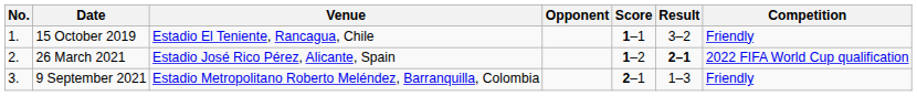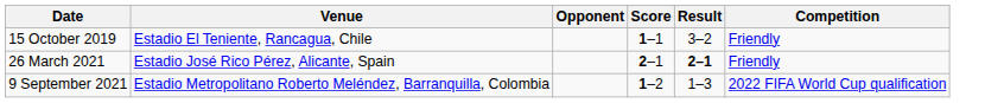 <table class="wikitable">
 <tr>
-<th>No.</th>
 <th>Date</th>
 <th>Venue</th>
 <th>Opponent</th>
 <th>Score</th>
 <th>Result</th>
 <th>Competition</th>
 </tr>
 <tr>
-<td>1.</td>
 <td>15 October 2019</td>
 <td><a href='#'>Estadio El Teniente</a>, <a href='#'>Rancagua</a>, Chile</td>
 <td></td>
 <td align=center><strong>1</strong>–1</td>
 <td align=center>3–2</td>
 <td><a href='#'>Friendly</a></td>
 </tr>
 <tr>
-<td>2.</td>
 <td>26 March 2021</td>
 <td><a href='#'>Estadio José Rico Pérez</a>, <a href='#'>Alicante</a>, Spain</td>
 <td></td>
-<td align=center><strong>1</strong>–2</td>
+<td align=center><strong>2</strong>–1</td>
 <td align=center><strong>2–1</strong></td>
-<td><a href='#'>2022 FIFA World Cup qualification</a></td>
+<td><a href='#'>Friendly</a></td>
 </tr>
 <tr>
-<td>3.</td>
 <td>9 September 2021</td>
 <td><a href='#'>Estadio Metropolitano Roberto Meléndez</a>, <a href='#'>Barranquilla</a>, Colombia</td>
 <td></td>
-<td align=center><strong>2</strong>–1</td>
+<td align=center><strong>1</strong>–2</td>
 <td align=center>1–3</td>
-<td><a href='#'>Friendly</a></td>
+<td><a href='#'>2022 FIFA World Cup qualification</a></td>
 </tr>
 </table>
